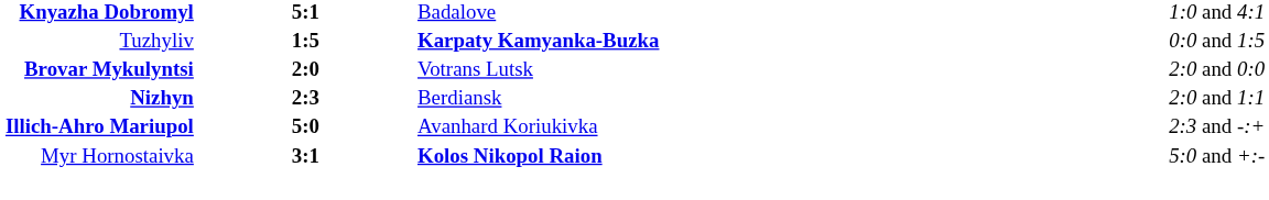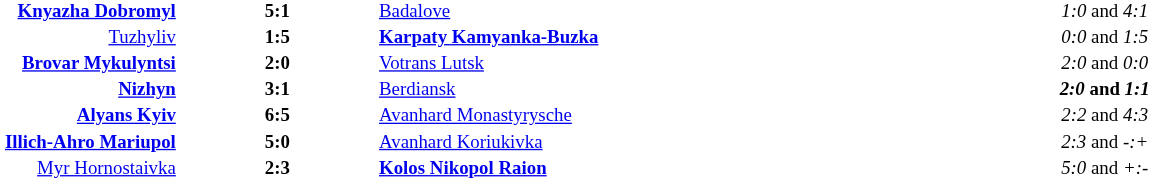 <table width=100% cellspacing=1>
 <tr>
 <th width=20%></th>
 <th width=12%></th>
 <th width=20%></th>
 <th></th>
 </tr>
 <tr style=font-size:90%>
 <td align=right><strong><a href='#'>Knyazha Dobromyl</a></strong></td>
 <td align=center><strong>5:1</strong></td>
 <td><a href='#'>Badalove</a></td>
 <td align=center><em>1:0</em> and <em>4:1</em></td>
 </tr>
 <tr style=font-size:90%>
 <td align=right><a href='#'>Tuzhyliv</a></td>
 <td align=center><strong>1:5</strong></td>
 <td><strong><a href='#'>Karpaty Kamyanka-Buzka</a></strong></td>
 <td align=center><em>0:0</em> and <em>1:5</em></td>
 </tr>
 <tr style=font-size:90%>
 <td align=right><strong><a href='#'>Brovar Mykulyntsi</a></strong></td>
 <td align=center><strong>2:0</strong></td>
 <td><a href='#'>Votrans Lutsk</a></td>
 <td align=center><em>2:0</em> and <em>0:0</em></td>
 </tr>
 <tr style=font-size:90%>
 <td align=right><strong><a href='#'>Nizhyn</a></strong></td>
-<td align=center><strong>2:3</strong></td>
+<td align=center><strong>3:1</strong></td>
 <td><a href='#'>Berdiansk</a></td>
-<td align=center><em>2:0</em> and <em>1:1</em></td>
+<td align=center><strong><em>2:0</em> and <em>1:1</em></strong></td>
+</tr>
+<tr style=font-size:90%>
+<td align=right><strong><a href='#'>Alyans Kyiv</a></strong></td>
+<td align=center><strong>6:5</strong></td>
+<td><a href='#'>Avanhard Monastyrysche</a></td>
+<td align=center><em>2:2</em> and <em>4:3</em></td>
 </tr>
 <tr style=font-size:90%>
 <td align=right><strong><a href='#'>Illich-Ahro Mariupol</a></strong></td>
 <td align=center><strong>5:0</strong></td>
 <td><a href='#'>Avanhard Koriukivka</a></td>
 <td align=center><em>2:3</em> and <em>-:+</em></td>
 </tr>
 <tr style=font-size:90%>
 <td align=right><a href='#'>Myr Hornostaivka</a></td>
-<td align=center><strong>3:1</strong></td>
+<td align=center><strong>2:3</strong></td>
 <td><strong><a href='#'>Kolos Nikopol Raion</a></strong></td>
 <td align=center><em>5:0</em> and <em>+:-</em></td>
 </tr>
 </table>
